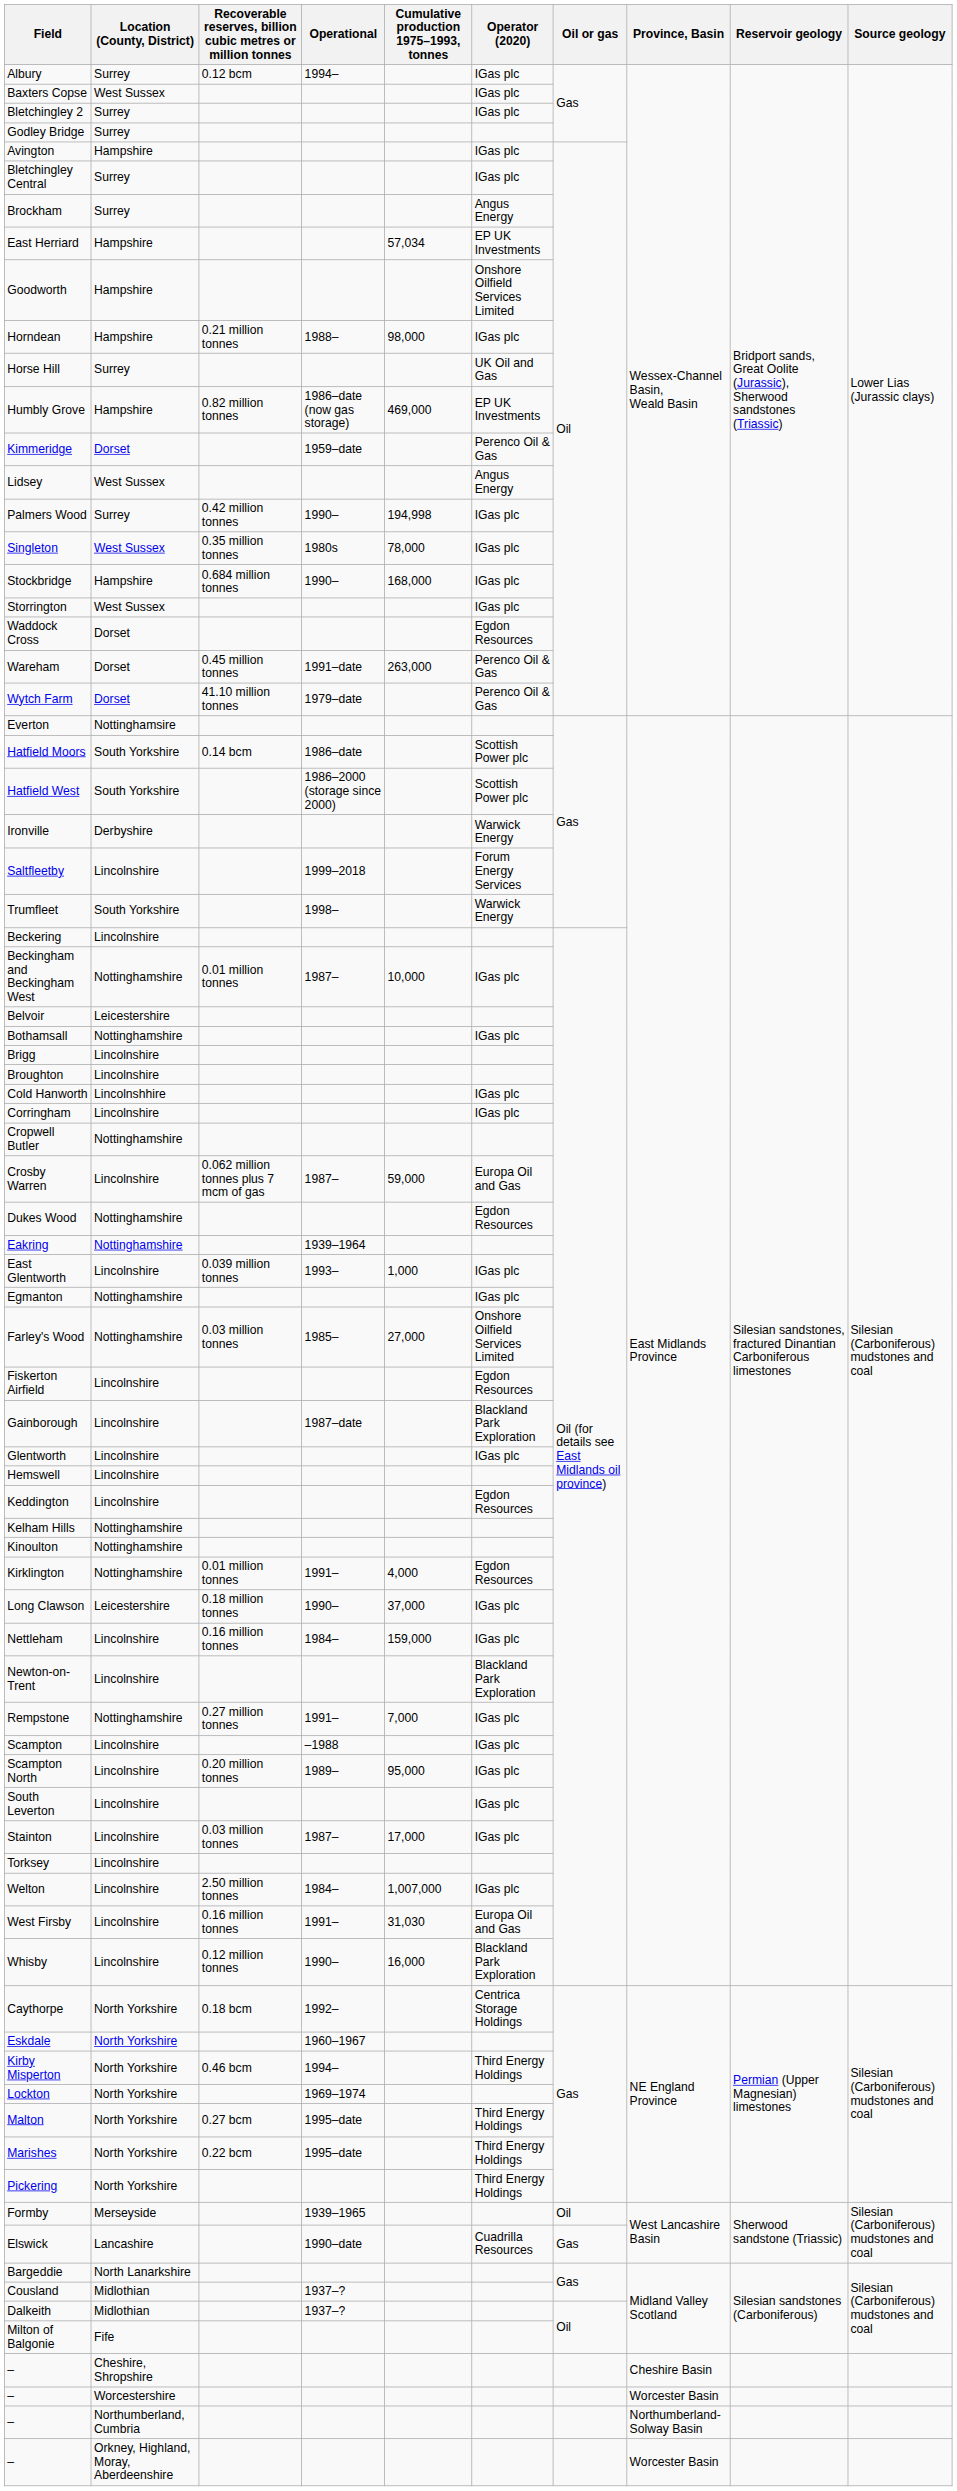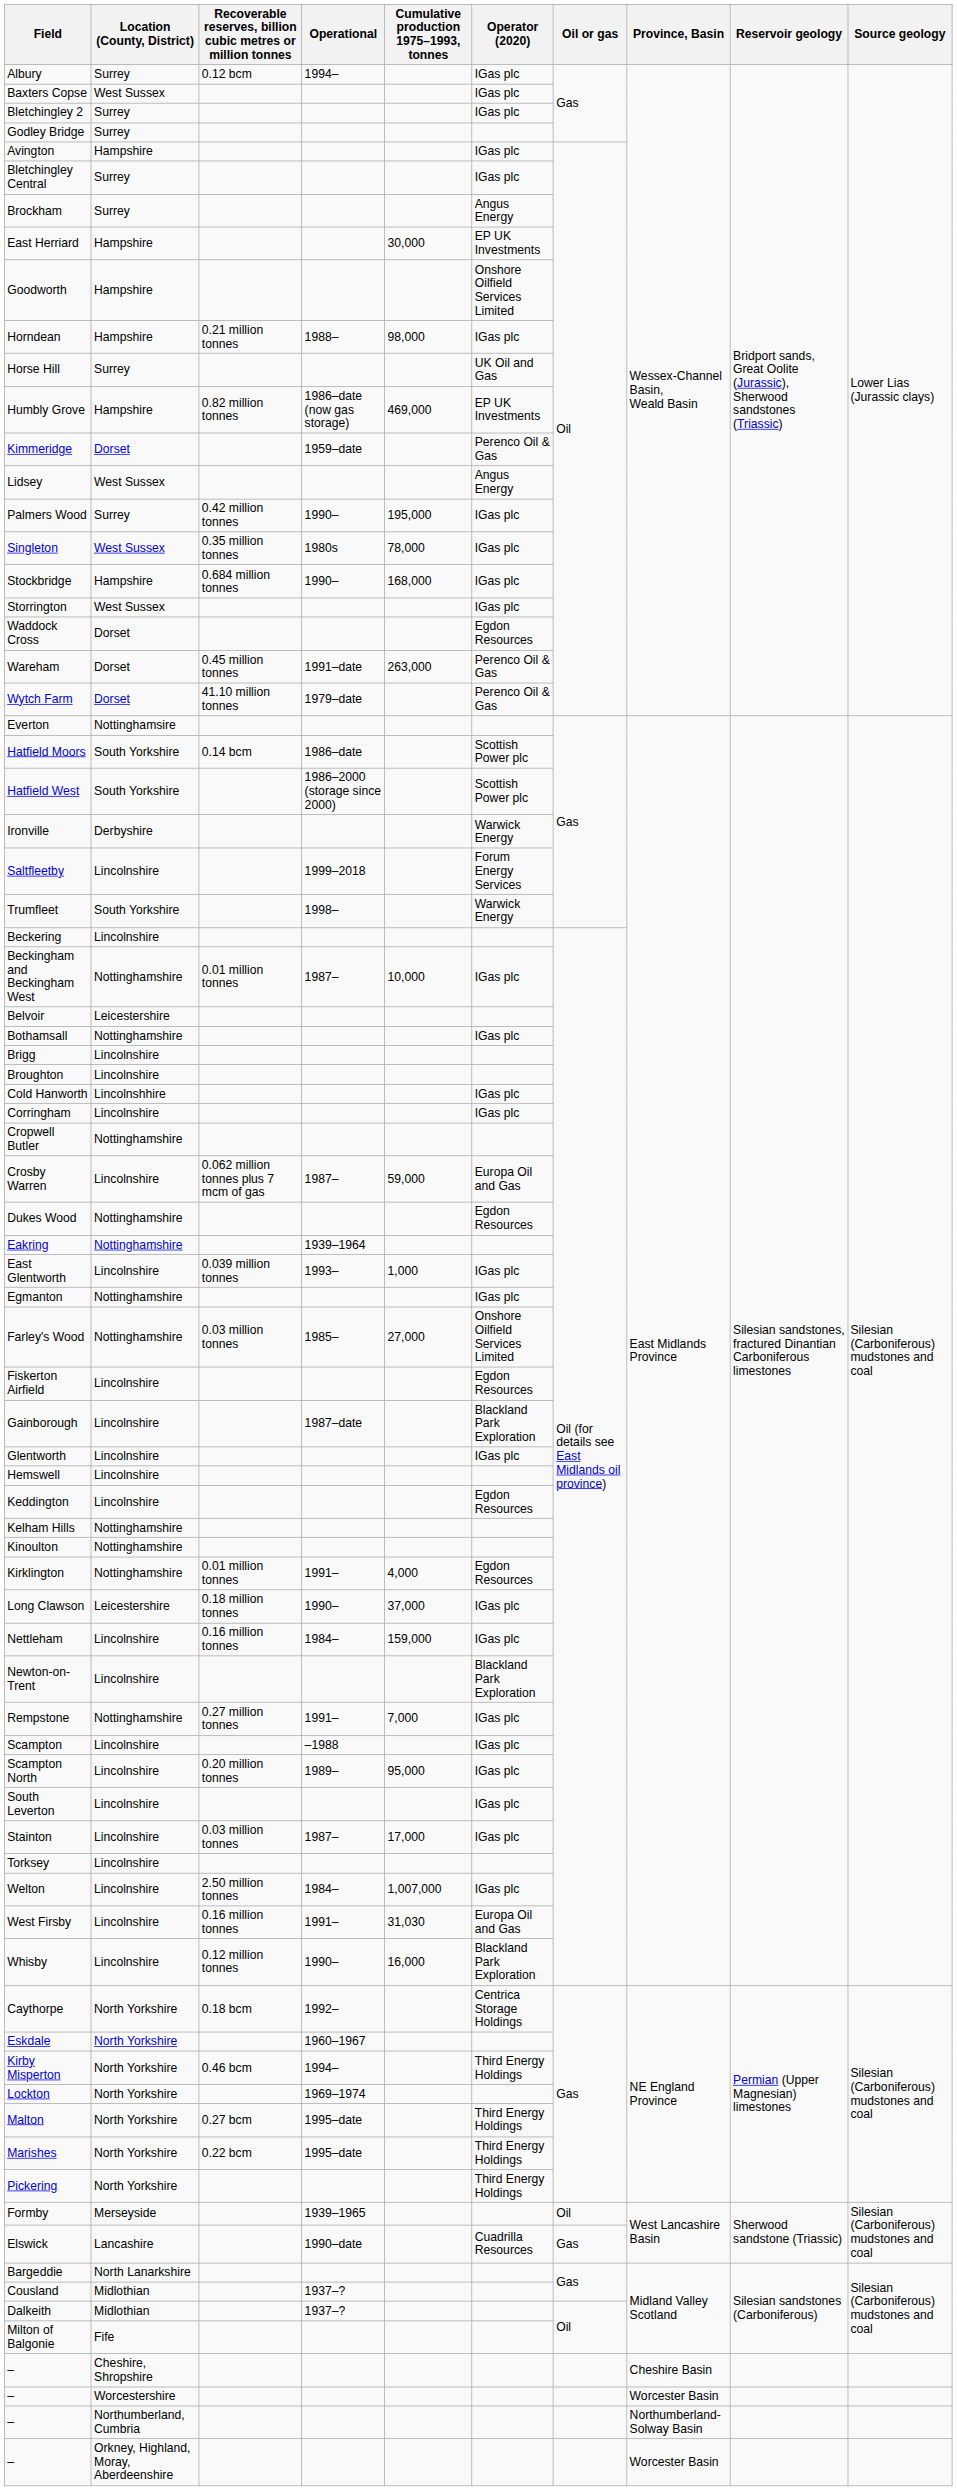 <table class="wikitable">
 <tr>
 <th>Field</th>
 <th>Location (County, District)</th>
 <th>Recoverable reserves, billion cubic metres or million tonnes</th>
 <th>Operational</th>
 <th>Cumulative production 1975–1993, tonnes</th>
 <th>Operator (2020)</th>
 <th>Oil or gas</th>
 <th>Province, Basin</th>
 <th>Reservoir geology</th>
 <th>Source geology</th>
 </tr>
 <tr>
 <td>Albury</td>
 <td>Surrey</td>
 <td>0.12 bcm</td>
 <td>1994–</td>
 <td></td>
 <td>IGas plc</td>
 <td rowspan="4">Gas</td>
 <td rowspan="21">Wessex-Channel Basin,<br>Weald Basin</td>
 <td rowspan="21">Bridport sands, Great Oolite (<a href='#'>Jurassic</a>), Sherwood sandstones (<a href='#'>Triassic</a>)</td>
 <td rowspan="21">Lower Lias (Jurassic clays)</td>
 </tr>
 <tr>
 <td>Baxters Copse</td>
 <td>West Sussex</td>
 <td></td>
 <td></td>
 <td></td>
 <td>IGas plc</td>
 </tr>
 <tr>
 <td>Bletchingley 2</td>
 <td>Surrey</td>
 <td></td>
 <td></td>
 <td></td>
 <td>IGas plc</td>
 </tr>
 <tr>
 <td>Godley Bridge</td>
 <td>Surrey</td>
 <td></td>
 <td></td>
 <td></td>
 <td></td>
 </tr>
 <tr>
 <td>Avington</td>
 <td>Hampshire</td>
 <td></td>
 <td></td>
 <td></td>
 <td>IGas plc</td>
 <td rowspan="17">Oil</td>
 </tr>
 <tr>
 <td>Bletchingley Central</td>
 <td>Surrey</td>
 <td></td>
 <td></td>
 <td></td>
 <td>IGas plc</td>
 </tr>
 <tr>
 <td>Brockham</td>
 <td>Surrey</td>
 <td></td>
 <td></td>
 <td></td>
 <td>Angus Energy</td>
 </tr>
 <tr>
 <td>East Herriard</td>
 <td>Hampshire</td>
 <td></td>
 <td></td>
-<td>57,034</td>
+<td>30,000</td>
 <td>EP UK Investments</td>
 </tr>
 <tr>
 <td>Goodworth</td>
 <td>Hampshire</td>
 <td></td>
 <td></td>
 <td></td>
 <td>Onshore Oilfield Services Limited</td>
 </tr>
 <tr>
 <td>Horndean</td>
 <td>Hampshire</td>
 <td>0.21 million tonnes</td>
 <td>1988–</td>
 <td>98,000</td>
 <td>IGas plc</td>
 </tr>
 <tr>
 <td>Horse Hill</td>
 <td>Surrey</td>
 <td></td>
 <td></td>
 <td></td>
 <td>UK Oil and Gas</td>
 </tr>
 <tr>
 <td>Humbly Grove</td>
 <td>Hampshire</td>
 <td>0.82 million tonnes</td>
 <td>1986–date (now gas storage)</td>
 <td>469,000</td>
 <td>EP UK Investments</td>
 </tr>
 <tr>
 <td><a href='#'>Kimmeridge</a></td>
 <td><a href='#'>Dorset</a></td>
 <td></td>
 <td>1959–date</td>
 <td></td>
 <td>Perenco Oil & Gas</td>
 </tr>
 <tr>
 <td>Lidsey</td>
 <td>West Sussex</td>
 <td></td>
 <td></td>
 <td></td>
 <td>Angus Energy</td>
 </tr>
 <tr>
 <td>Palmers Wood</td>
 <td>Surrey</td>
 <td>0.42 million tonnes</td>
 <td>1990–</td>
-<td>194,998</td>
+<td>195,000</td>
 <td>IGas plc</td>
 </tr>
 <tr>
 <td><a href='#'>Singleton</a></td>
 <td><a href='#'>West Sussex</a></td>
 <td>0.35 million tonnes</td>
 <td>1980s</td>
 <td>78,000</td>
 <td>IGas plc</td>
 </tr>
 <tr>
 <td>Stockbridge</td>
 <td>Hampshire</td>
 <td>0.684 million tonnes</td>
 <td>1990–</td>
 <td>168,000</td>
 <td>IGas plc</td>
 </tr>
 <tr>
 <td>Storrington</td>
 <td>West Sussex</td>
 <td></td>
 <td></td>
 <td></td>
 <td>IGas plc</td>
 </tr>
 <tr>
 <td>Waddock Cross</td>
 <td>Dorset</td>
 <td></td>
 <td></td>
 <td></td>
 <td>Egdon Resources</td>
 </tr>
 <tr>
 <td>Wareham</td>
 <td>Dorset</td>
 <td>0.45 million tonnes</td>
 <td>1991–date</td>
 <td>263,000</td>
 <td>Perenco Oil & Gas</td>
 </tr>
 <tr>
 <td><a href='#'>Wytch Farm</a></td>
 <td><a href='#'>Dorset</a></td>
 <td>41.10 million tonnes</td>
 <td>1979–date</td>
 <td></td>
 <td>Perenco Oil & Gas</td>
 </tr>
 <tr>
 <td>Everton</td>
 <td>Nottinghamsire</td>
 <td></td>
 <td></td>
 <td></td>
 <td></td>
 <td rowspan="6">Gas</td>
 <td rowspan="41">East Midlands Province</td>
 <td rowspan="41">Silesian sandstones, fractured Dinantian Carboniferous limestones</td>
 <td rowspan="41">Silesian (Carboniferous) mudstones and coal</td>
 </tr>
 <tr>
 <td><a href='#'>Hatfield Moors</a></td>
 <td>South Yorkshire</td>
 <td>0.14 bcm</td>
 <td>1986–date</td>
 <td></td>
 <td>Scottish Power plc</td>
 </tr>
 <tr>
 <td><a href='#'>Hatfield West</a></td>
 <td>South Yorkshire</td>
 <td></td>
 <td>1986–2000 (storage since 2000)</td>
 <td></td>
 <td>Scottish Power plc</td>
 </tr>
 <tr>
 <td>Ironville</td>
 <td>Derbyshire</td>
 <td></td>
 <td></td>
 <td></td>
 <td>Warwick Energy</td>
 </tr>
 <tr>
 <td><a href='#'>Saltfleetby</a></td>
 <td>Lincolnshire</td>
 <td></td>
 <td>1999–2018</td>
 <td></td>
 <td>Forum Energy Services</td>
 </tr>
 <tr>
 <td>Trumfleet</td>
 <td>South Yorkshire</td>
 <td></td>
 <td>1998–</td>
 <td></td>
 <td>Warwick Energy</td>
 </tr>
 <tr>
 <td>Beckering</td>
 <td>Lincolnshire</td>
 <td></td>
 <td></td>
 <td></td>
 <td></td>
 <td rowspan="35">Oil (for details see <a href='#'>East Midlands oil province</a>)</td>
 </tr>
 <tr>
 <td>Beckingham and Beckingham  West</td>
 <td>Nottinghamshire</td>
 <td>0.01 million tonnes</td>
 <td>1987–</td>
 <td>10,000</td>
 <td>IGas plc</td>
 </tr>
 <tr>
 <td>Belvoir</td>
 <td>Leicestershire</td>
 <td></td>
 <td></td>
 <td></td>
 <td></td>
 </tr>
 <tr>
 <td>Bothamsall</td>
 <td>Nottinghamshire</td>
 <td></td>
 <td></td>
 <td></td>
 <td>IGas plc</td>
 </tr>
 <tr>
 <td>Brigg</td>
 <td>Lincolnshire</td>
 <td></td>
 <td></td>
 <td></td>
 <td></td>
 </tr>
 <tr>
 <td>Broughton</td>
 <td>Lincolnshire</td>
 <td></td>
 <td></td>
 <td></td>
 <td></td>
 </tr>
 <tr>
 <td>Cold Hanworth</td>
 <td>Lincolnshhire</td>
 <td></td>
 <td></td>
 <td></td>
 <td>IGas plc</td>
 </tr>
 <tr>
 <td>Corringham</td>
 <td>Lincolnshire</td>
 <td></td>
 <td></td>
 <td></td>
 <td>IGas plc</td>
 </tr>
 <tr>
 <td>Cropwell Butler</td>
 <td>Nottinghamshire</td>
 <td></td>
 <td></td>
 <td></td>
 <td></td>
 </tr>
 <tr>
 <td>Crosby Warren</td>
 <td>Lincolnshire</td>
 <td>0.062 million tonnes plus 7 mcm of gas</td>
 <td>1987–</td>
 <td>59,000</td>
 <td>Europa Oil and Gas</td>
 </tr>
 <tr>
 <td>Dukes Wood</td>
 <td>Nottinghamshire</td>
 <td></td>
 <td></td>
 <td></td>
 <td>Egdon Resources</td>
 </tr>
 <tr>
 <td><a href='#'>Eakring</a></td>
 <td><a href='#'>Nottinghamshire</a></td>
 <td></td>
 <td>1939–1964</td>
 <td></td>
 <td></td>
 </tr>
 <tr>
 <td>East Glentworth</td>
 <td>Lincolnshire</td>
 <td>0.039 million tonnes</td>
 <td>1993–</td>
 <td>1,000</td>
 <td>IGas plc</td>
 </tr>
 <tr>
 <td>Egmanton</td>
 <td>Nottinghamshire</td>
 <td></td>
 <td></td>
 <td></td>
 <td>IGas plc</td>
 </tr>
 <tr>
 <td>Farley's Wood</td>
 <td>Nottinghamshire</td>
 <td>0.03 million tonnes</td>
 <td>1985–</td>
 <td>27,000</td>
 <td>Onshore Oilfield Services Limited</td>
 </tr>
 <tr>
 <td>Fiskerton Airfield</td>
 <td>Lincolnshire</td>
 <td></td>
 <td></td>
 <td></td>
 <td>Egdon Resources</td>
 </tr>
 <tr>
 <td>Gainborough</td>
 <td>Lincolnshire</td>
 <td></td>
 <td>1987–date</td>
 <td></td>
 <td>Blackland Park Exploration</td>
 </tr>
 <tr>
 <td>Glentworth</td>
 <td>Lincolnshire</td>
 <td></td>
 <td></td>
 <td></td>
 <td>IGas plc</td>
 </tr>
 <tr>
 <td>Hemswell</td>
 <td>Lincolnshire</td>
 <td></td>
 <td></td>
 <td></td>
 <td></td>
 </tr>
 <tr>
 <td>Keddington</td>
 <td>Lincolnshire</td>
 <td></td>
 <td></td>
 <td></td>
 <td>Egdon Resources</td>
 </tr>
 <tr>
 <td>Kelham Hills</td>
 <td>Nottinghamshire</td>
 <td></td>
 <td></td>
 <td></td>
 <td></td>
 </tr>
 <tr>
 <td>Kinoulton</td>
 <td>Nottinghamshire</td>
 <td></td>
 <td></td>
 <td></td>
 <td></td>
 </tr>
 <tr>
 <td>Kirklington</td>
 <td>Nottinghamshire</td>
 <td>0.01 million tonnes</td>
 <td>1991–</td>
 <td>4,000</td>
 <td>Egdon Resources</td>
 </tr>
 <tr>
 <td>Long Clawson</td>
 <td>Leicestershire</td>
 <td>0.18 million tonnes</td>
 <td>1990–</td>
 <td>37,000</td>
 <td>IGas plc</td>
 </tr>
 <tr>
 <td>Nettleham</td>
 <td>Lincolnshire</td>
 <td>0.16 million tonnes</td>
 <td>1984–</td>
 <td>159,000</td>
 <td>IGas plc</td>
 </tr>
 <tr>
 <td>Newton-on-Trent</td>
 <td>Lincolnshire</td>
 <td></td>
 <td></td>
 <td></td>
 <td>Blackland Park Exploration</td>
 </tr>
 <tr>
 <td>Rempstone</td>
 <td>Nottinghamshire</td>
 <td>0.27 million tonnes</td>
 <td>1991–</td>
 <td>7,000</td>
 <td>IGas plc</td>
 </tr>
 <tr>
 <td>Scampton</td>
 <td>Lincolnshire</td>
 <td></td>
 <td>–1988</td>
 <td></td>
 <td>IGas plc</td>
 </tr>
 <tr>
 <td>Scampton North</td>
 <td>Lincolnshire</td>
 <td>0.20 million tonnes</td>
 <td>1989–</td>
 <td>95,000</td>
 <td>IGas plc</td>
 </tr>
 <tr>
 <td>South Leverton</td>
 <td>Lincolnshire</td>
 <td></td>
 <td></td>
 <td></td>
 <td>IGas plc</td>
 </tr>
 <tr>
 <td>Stainton</td>
 <td>Lincolnshire</td>
 <td>0.03 million tonnes</td>
 <td>1987–</td>
 <td>17,000</td>
 <td>IGas plc</td>
 </tr>
 <tr>
 <td>Torksey</td>
 <td>Lincolnshire</td>
 <td></td>
 <td></td>
 <td></td>
 <td></td>
 </tr>
 <tr>
 <td>Welton</td>
 <td>Lincolnshire</td>
 <td>2.50 million tonnes</td>
 <td>1984–</td>
 <td>1,007,000</td>
 <td>IGas plc</td>
 </tr>
 <tr>
 <td>West Firsby</td>
 <td>Lincolnshire</td>
 <td>0.16 million tonnes</td>
 <td>1991–</td>
 <td>31,030</td>
 <td>Europa Oil and Gas</td>
 </tr>
 <tr>
 <td>Whisby</td>
 <td>Lincolnshire</td>
 <td>0.12 million tonnes</td>
 <td>1990–</td>
 <td>16,000</td>
 <td>Blackland  Park Exploration</td>
 </tr>
 <tr>
 <td>Caythorpe</td>
 <td>North Yorkshire</td>
 <td>0.18 bcm</td>
 <td>1992–</td>
 <td></td>
 <td>Centrica Storage Holdings</td>
 <td rowspan="7">Gas</td>
 <td rowspan="7">NE England Province</td>
 <td rowspan="7"><a href='#'>Permian</a> (Upper Magnesian) limestones</td>
 <td rowspan="7">Silesian (Carboniferous) mudstones and coal</td>
 </tr>
 <tr>
 <td><a href='#'>Eskdale</a></td>
 <td><a href='#'>North Yorkshire</a></td>
 <td></td>
 <td>1960–1967</td>
 <td></td>
 <td></td>
 </tr>
 <tr>
 <td><a href='#'>Kirby Misperton</a></td>
 <td>North Yorkshire</td>
 <td>0.46 bcm</td>
 <td>1994–</td>
 <td></td>
 <td>Third Energy Holdings</td>
 </tr>
 <tr>
 <td><a href='#'>Lockton</a></td>
 <td>North Yorkshire</td>
 <td></td>
 <td>1969–1974</td>
 <td></td>
 <td></td>
 </tr>
 <tr>
 <td><a href='#'>Malton</a></td>
 <td>North Yorkshire</td>
 <td>0.27 bcm</td>
 <td>1995–date</td>
 <td></td>
 <td>Third Energy Holdings</td>
 </tr>
 <tr>
 <td><a href='#'>Marishes</a></td>
 <td>North Yorkshire</td>
 <td>0.22 bcm</td>
 <td>1995–date</td>
 <td></td>
 <td>Third Energy Holdings</td>
 </tr>
 <tr>
 <td><a href='#'>Pickering</a></td>
 <td>North Yorkshire</td>
 <td></td>
 <td></td>
 <td></td>
 <td>Third Energy Holdings</td>
 </tr>
 <tr>
 <td>Formby</td>
 <td>Merseyside</td>
 <td></td>
 <td>1939–1965</td>
 <td></td>
 <td></td>
 <td>Oil</td>
 <td rowspan="2">West Lancashire Basin</td>
 <td rowspan="2">Sherwood sandstone (Triassic)</td>
 <td rowspan="2">Silesian (Carboniferous) mudstones and coal</td>
 </tr>
 <tr>
 <td>Elswick</td>
 <td>Lancashire</td>
 <td></td>
 <td>1990–date</td>
 <td></td>
 <td>Cuadrilla Resources</td>
 <td>Gas</td>
 </tr>
 <tr>
 <td>Bargeddie</td>
 <td>North Lanarkshire</td>
 <td></td>
 <td></td>
 <td></td>
 <td></td>
 <td rowspan="2">Gas</td>
 <td rowspan="4">Midland Valley Scotland</td>
 <td rowspan="4">Silesian sandstones (Carboniferous)</td>
 <td rowspan="4">Silesian (Carboniferous) mudstones and coal</td>
 </tr>
 <tr>
 <td>Cousland</td>
 <td>Midlothian</td>
 <td></td>
 <td>1937–?</td>
 <td></td>
 <td></td>
 </tr>
 <tr>
 <td>Dalkeith</td>
 <td>Midlothian</td>
 <td></td>
 <td>1937–?</td>
 <td></td>
 <td></td>
 <td rowspan="2">Oil</td>
 </tr>
 <tr>
 <td>Milton of Balgonie</td>
 <td>Fife</td>
 <td></td>
 <td></td>
 <td></td>
 <td></td>
 </tr>
 <tr>
 <td>–</td>
 <td>Cheshire, Shropshire</td>
 <td></td>
 <td></td>
 <td></td>
 <td></td>
 <td></td>
 <td>Cheshire Basin</td>
 <td></td>
 <td></td>
 </tr>
 <tr>
 <td>–</td>
 <td>Worcestershire</td>
 <td></td>
 <td></td>
 <td></td>
 <td></td>
 <td></td>
 <td>Worcester Basin</td>
 <td></td>
 <td></td>
 </tr>
 <tr>
 <td>–</td>
 <td>Northumberland, Cumbria</td>
 <td></td>
 <td></td>
 <td></td>
 <td></td>
 <td></td>
 <td>Northumberland-Solway Basin</td>
 <td></td>
 <td></td>
 </tr>
 <tr>
 <td>–</td>
 <td>Orkney, Highland, Moray, Aberdeenshire</td>
 <td></td>
 <td></td>
 <td></td>
 <td></td>
 <td></td>
 <td>Worcester Basin</td>
 <td></td>
 <td></td>
 </tr>
 </table>
